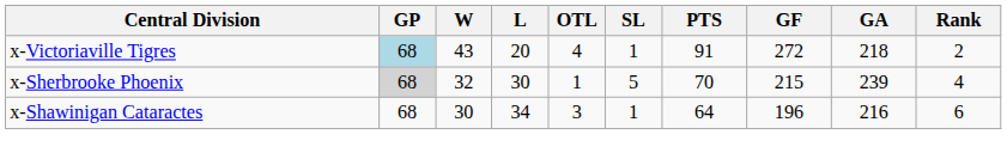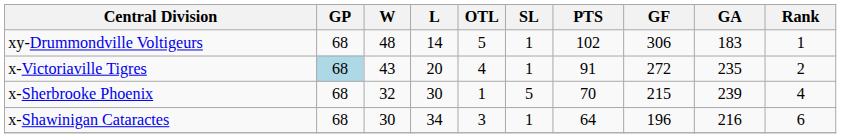 <table class="wikitable" style="text-align:center">
 <tr>
 <th bgcolor="#DDDDFF" width="33%">Central Division</th>
 <th bgcolor="#DDDDFF" width="5%">GP</th>
 <th bgcolor="#DDDDFF" width="5%">W</th>
 <th bgcolor="#DDDDFF" width="5%">L</th>
 <th bgcolor="#DDDDFF" width="5%">OTL</th>
 <th bgcolor="#DDDDFF" width="5%">SL</th>
 <th bgcolor="#DDDDFF" width="7.5%">PTS</th>
 <th bgcolor="#DDDDFF" width="7.5%">GF</th>
 <th bgcolor="#DDDDFF" width="7.5%">GA</th>
 <th bgcolor="#DDDDFF" width="7.5%">Rank</th>
 </tr>
 <tr>
+<td align=left>xy-<a href='#'>Drummondville Voltigeurs</a></td>
+<td>68</td>
+<td>48</td>
+<td>14</td>
+<td>5</td>
+<td>1</td>
+<td>102</td>
+<td>306</td>
+<td>183</td>
+<td>1</td>
+</tr>
+<tr>
 <td align=left>x-<a href='#'>Victoriaville Tigres</a></td>
 <td style="background: lightblue;">68</td>
 <td>43</td>
 <td>20</td>
 <td>4</td>
 <td>1</td>
 <td>91</td>
 <td>272</td>
-<td>218</td>
+<td>235</td>
 <td>2</td>
 </tr>
 <tr>
 <td align=left>x-<a href='#'>Sherbrooke Phoenix</a></td>
-<td style="background: lightgrey;">68</td>
+<td>68</td>
 <td>32</td>
 <td>30</td>
 <td>1</td>
 <td>5</td>
 <td>70</td>
 <td>215</td>
 <td>239</td>
 <td>4</td>
 </tr>
 <tr>
 <td align=left>x-<a href='#'>Shawinigan Cataractes</a></td>
 <td>68</td>
 <td>30</td>
 <td>34</td>
 <td>3</td>
 <td>1</td>
 <td>64</td>
 <td>196</td>
 <td>216</td>
 <td>6</td>
 </tr>
 <tr>
 </tr>
 </table>
